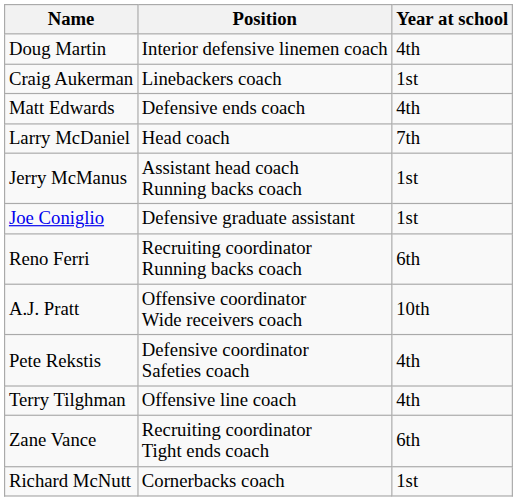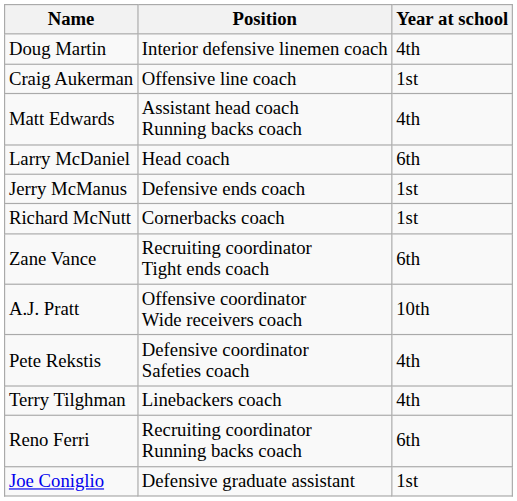 <table class="wikitable">
 <tr>
 <th>Name</th>
 <th>Position</th>
 <th>Year at school</th>
 </tr>
 <tr>
 <td>Doug Martin</td>
 <td>Interior defensive linemen coach</td>
 <td>4th</td>
 </tr>
 <tr>
 <td>Craig Aukerman</td>
-<td>Linebackers coach</td>
+<td>Offensive line coach</td>
 <td>1st</td>
 </tr>
 <tr>
 <td>Matt Edwards</td>
-<td>Defensive ends coach</td>
+<td>Assistant head coach<br>Running backs coach</td>
 <td>4th</td>
 </tr>
 <tr>
 <td>Larry McDaniel</td>
 <td>Head coach</td>
-<td>7th</td>
+<td>6th</td>
 </tr>
 <tr>
 <td>Jerry McManus</td>
-<td>Assistant head coach<br>Running backs coach</td>
+<td>Defensive ends coach</td>
 <td>1st</td>
 </tr>
 <tr>
-<td><a href='#'>Joe Coniglio</a></td>
-<td>Defensive graduate assistant</td>
+<td>Richard McNutt</td>
+<td>Cornerbacks coach</td>
 <td>1st</td>
 </tr>
 <tr>
-<td>Reno Ferri</td>
-<td>Recruiting coordinator<br>Running backs coach</td>
+<td>Zane Vance</td>
+<td>Recruiting coordinator<br>Tight ends coach</td>
 <td>6th</td>
 </tr>
 <tr>
 <td>A.J. Pratt</td>
 <td>Offensive coordinator<br>Wide receivers coach</td>
 <td>10th</td>
 </tr>
 <tr>
 <td>Pete Rekstis</td>
 <td>Defensive coordinator<br>Safeties coach</td>
 <td>4th</td>
 </tr>
 <tr>
 <td>Terry Tilghman</td>
-<td>Offensive line coach</td>
+<td>Linebackers coach</td>
 <td>4th</td>
 </tr>
 <tr>
-<td>Zane Vance</td>
-<td>Recruiting coordinator<br>Tight ends coach</td>
+<td>Reno Ferri</td>
+<td>Recruiting coordinator<br>Running backs coach</td>
 <td>6th</td>
 </tr>
 <tr>
-<td>Richard McNutt</td>
-<td>Cornerbacks coach</td>
+<td><a href='#'>Joe Coniglio</a></td>
+<td>Defensive graduate assistant</td>
 <td>1st</td>
 </tr>
 </table>
